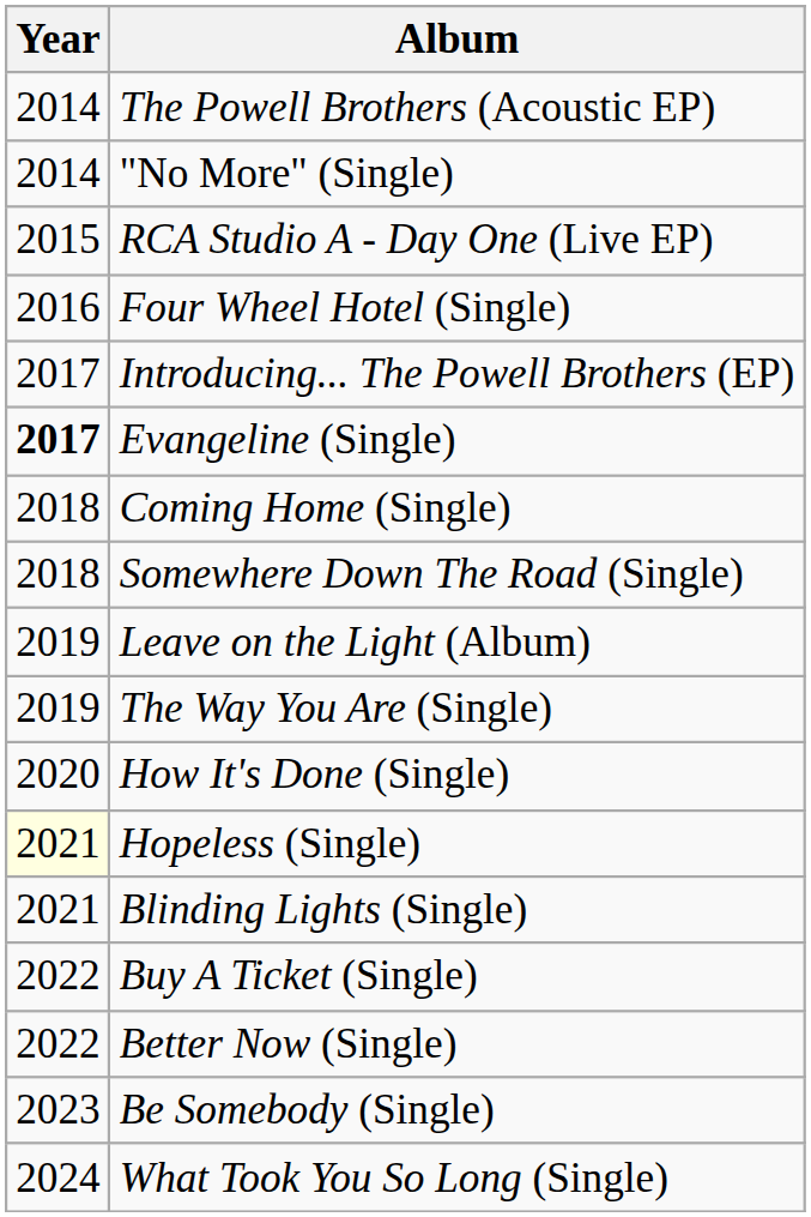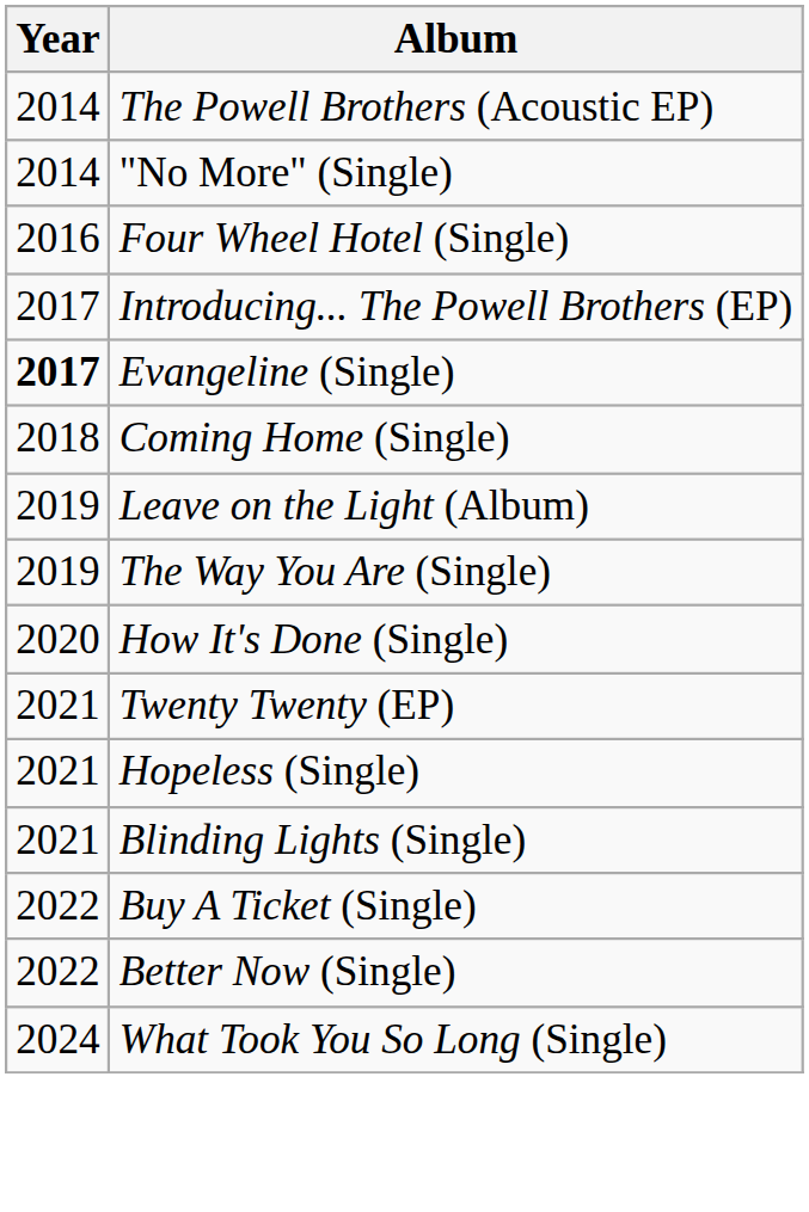 <table class="wikitable">
 <tr>
 <th>Year</th>
 <th>Album</th>
 </tr>
 <tr>
 <td>2014</td>
 <td><em>The Powell Brothers</em> (Acoustic EP)</td>
 </tr>
 <tr>
 <td>2014</td>
 <td>"No More" (Single)</td>
-</tr>
-<tr>
-<td>2015</td>
-<td><em>RCA Studio A - Day One</em> (Live EP)</td>
 </tr>
 <tr>
 <td>2016</td>
 <td><em>Four Wheel Hotel</em> (Single)</td>
 </tr>
 <tr>
 <td>2017</td>
 <td><em>Introducing... The Powell Brothers</em> (EP)</td>
 </tr>
 <tr>
 <td><strong>2017</strong></td>
 <td><em>Evangeline</em> (Single)</td>
 </tr>
 <tr>
 <td>2018</td>
 <td><em>Coming Home</em> (Single)</td>
 </tr>
 <tr>
-<td>2018</td>
-<td><em>Somewhere Down The Road</em> (Single)</td>
-</tr>
-<tr>
 <td>2019</td>
 <td><em>Leave on the Light</em> (Album)</td>
 </tr>
 <tr>
 <td>2019</td>
 <td><em>The Way You Are</em> (Single)</td>
 </tr>
 <tr>
 <td>2020</td>
 <td><em>How It's Done</em> (Single)</td>
 </tr>
 <tr>
-<td style="background: lightyellow;">2021</td>
+<td>2021</td>
+<td><em>Twenty Twenty</em> (EP)</td>
+</tr>
+<tr>
+<td>2021</td>
 <td><em>Hopeless</em> (Single)</td>
 </tr>
 <tr>
 <td>2021</td>
 <td><em>Blinding Lights</em> (Single)</td>
 </tr>
 <tr>
 <td>2022</td>
 <td><em>Buy A Ticket</em> (Single)</td>
 </tr>
 <tr>
 <td>2022</td>
 <td><em>Better Now</em> (Single)</td>
 </tr>
 <tr>
-<td>2023</td>
-<td><em>Be Somebody</em> (Single)</td>
-</tr>
-<tr>
 <td>2024</td>
 <td><em>What Took You So Long</em> (Single)</td>
 </tr>
 </table>
